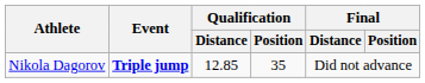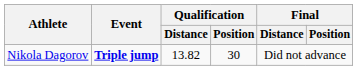 <table class=wikitable style="font-size:90%">
 <tr>
 <th rowspan="2">Athlete</th>
 <th rowspan="2">Event</th>
 <th colspan="2">Qualification</th>
 <th colspan="2">Final</th>
 </tr>
 <tr style="font-size:95%">
 <th>Distance</th>
 <th>Position</th>
 <th>Distance</th>
 <th>Position</th>
 </tr>
 <tr align="center">
 <td align=left><a href='#'>Nikola Dagorov</a></td>
 <td align=left><strong><a href='#'>Triple jump</a></strong></td>
-<td>12.85</td>
-<td>35</td>
+<td>13.82</td>
+<td>30</td>
 <td colspan=2>Did not advance</td>
 </tr>
 </table>
